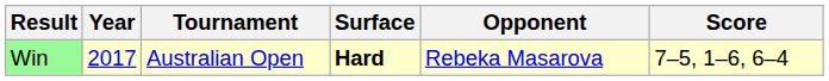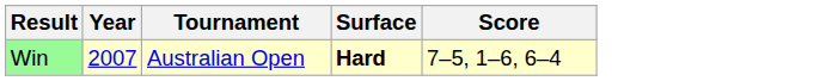 <table class="sortable wikitable">
 <tr>
 <th>Result</th>
 <th>Year</th>
 <th width=130>Tournament</th>
 <th>Surface</th>
-<th width=160>Opponent</th>
 <th width=120>Score</th>
 </tr>
 <tr style=background:#ffc>
 <td style=background:#98fb98>Win</td>
-<td><a href='#'>2017</a></td>
+<td><a href='#'>2007</a></td>
 <td><a href='#'>Australian Open</a></td>
 <td><strong>Hard</strong></td>
-<td> <a href='#'>Rebeka Masarova</a></td>
 <td>7–5, 1–6, 6–4</td>
 </tr>
 </table>
